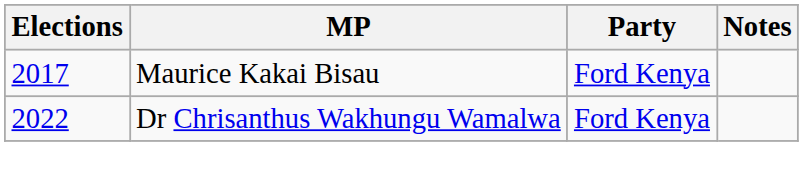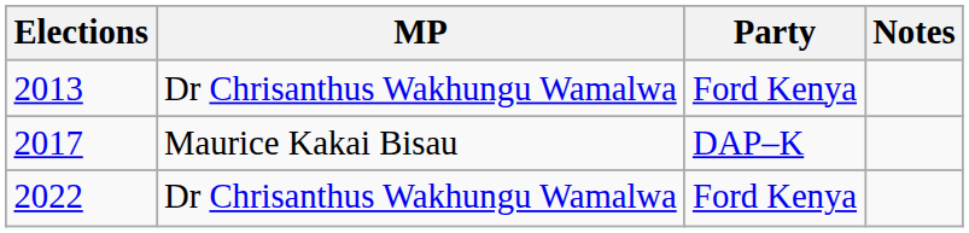 <table class="wikitable">
 <tr>
 <th>Elections</th>
 <th>MP </th>
 <th>Party</th>
 <th>Notes</th>
 </tr>
 <tr>
+<td><a href='#'>2013</a></td>
+<td>Dr <a href='#'>Chrisanthus Wakhungu Wamalwa</a></td>
+<td><a href='#'>Ford Kenya</a></td>
+<td></td>
+</tr>
+<tr>
 <td><a href='#'>2017</a></td>
 <td>Maurice Kakai Bisau</td>
-<td><a href='#'>Ford Kenya</a></td>
+<td><a href='#'>DAP–K</a></td>
 <td></td>
 </tr>
 <tr>
 <td><a href='#'>2022</a></td>
 <td>Dr <a href='#'>Chrisanthus Wakhungu Wamalwa</a></td>
 <td><a href='#'>Ford Kenya</a></td>
 <td></td>
 </tr>
 </table>
